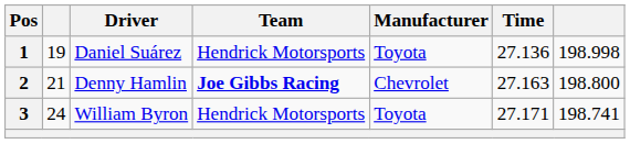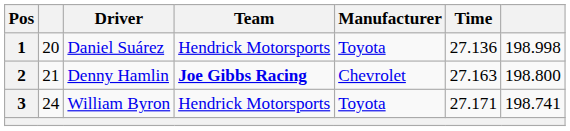 <table class="wikitable" style="font-size:95%">
 <tr>
 <th>Pos</th>
 <th></th>
 <th>Driver</th>
 <th>Team</th>
 <th>Manufacturer</th>
 <th>Time</th>
 <th></th>
 </tr>
 <tr>
 <th>1</th>
-<td>19</td>
+<td>20</td>
 <td><a href='#'>Daniel Suárez</a></td>
 <td><a href='#'>Hendrick Motorsports</a></td>
 <td><a href='#'>Toyota</a></td>
 <td>27.136</td>
 <td>198.998</td>
 </tr>
 <tr>
 <th>2</th>
 <td>21</td>
 <td><a href='#'>Denny Hamlin</a></td>
 <td><strong><a href='#'>Joe Gibbs Racing</a></strong></td>
 <td><a href='#'>Chevrolet</a></td>
 <td>27.163</td>
 <td>198.800</td>
 </tr>
 <tr>
 <th>3</th>
 <td>24</td>
 <td><a href='#'>William Byron</a></td>
 <td><a href='#'>Hendrick Motorsports</a></td>
 <td><a href='#'>Toyota</a></td>
 <td>27.171</td>
 <td>198.741</td>
 </tr>
 <tr>
 <th colspan="7"></th>
 </tr>
 </table>
